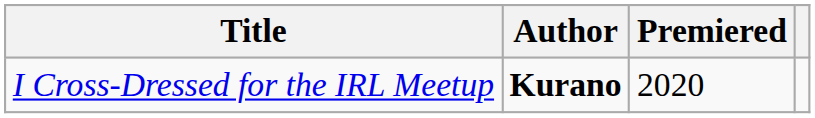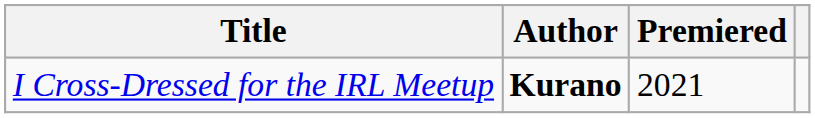 <table class="wikitable sortable">
 <tr>
 <th>Title</th>
 <th>Author</th>
 <th>Premiered</th>
 <th></th>
 </tr>
 <tr>
 <td><em><a href='#'>I Cross-Dressed for the IRL Meetup</a></em></td>
 <td><strong>Kurano</strong></td>
-<td>2020</td>
+<td>2021</td>
 <td></td>
 </tr>
 </table>
